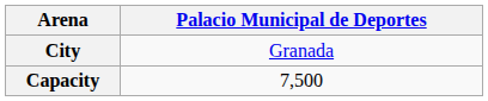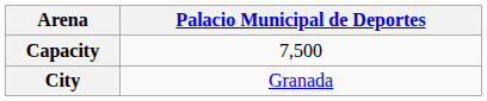 <table class="wikitable" width="400">
 <tr>
 <th>Arena</th>
 <th align="center"><a href='#'>Palacio Municipal de Deportes</a></th>
 </tr>
 <tr>
+<th>Capacity</th>
+<td align="center">7,500</td>
+</tr>
+<tr>
 <th>City</th>
 <td align="center"><a href='#'>Granada</a></td>
 </tr>
-<tr>
-<th>Capacity</th>
-<td align="center">7,500</td>
-</tr>
 </table>
